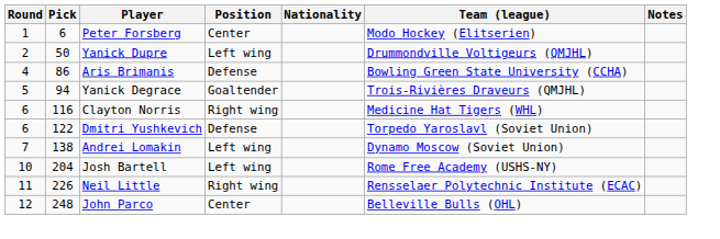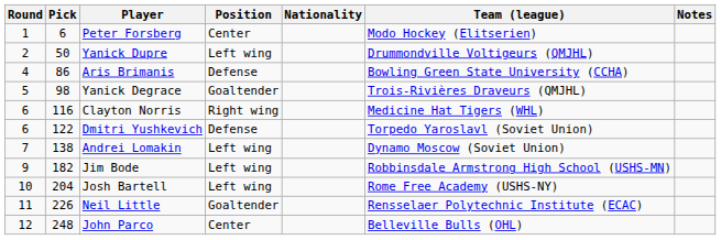 <table class="wikitable">
 <tr>
 <th>Round</th>
 <th>Pick</th>
 <th>Player</th>
 <th>Position</th>
 <th>Nationality</th>
 <th>Team (league)</th>
 <th>Notes</th>
 </tr>
 <tr>
 <td style="text-align:center">1</td>
 <td style="text-align:center">6</td>
 <td><a href='#'>Peter Forsberg</a></td>
 <td>Center</td>
 <td></td>
 <td><a href='#'>Modo Hockey</a> (<a href='#'>Elitserien</a>)</td>
 <td></td>
 </tr>
 <tr>
 <td style="text-align:center">2</td>
 <td style="text-align:center">50</td>
 <td><a href='#'>Yanick Dupre</a></td>
 <td>Left wing</td>
 <td></td>
 <td><a href='#'>Drummondville Voltigeurs</a> (<a href='#'>QMJHL</a>)</td>
 <td></td>
 </tr>
 <tr>
 <td style="text-align:center">4</td>
 <td style="text-align:center">86</td>
 <td><a href='#'>Aris Brimanis</a></td>
 <td>Defense</td>
 <td></td>
 <td><a href='#'>Bowling Green State University</a> (<a href='#'>CCHA</a>)</td>
 <td></td>
 </tr>
 <tr>
 <td style="text-align:center">5</td>
-<td style="text-align:center">94</td>
+<td style="text-align:center">98</td>
 <td>Yanick Degrace</td>
 <td>Goaltender</td>
 <td></td>
 <td><a href='#'>Trois-Rivières Draveurs</a> (QMJHL)</td>
 <td></td>
 </tr>
 <tr>
 <td style="text-align:center">6</td>
 <td style="text-align:center">116</td>
 <td>Clayton Norris</td>
 <td>Right wing</td>
 <td></td>
 <td><a href='#'>Medicine Hat Tigers</a> (<a href='#'>WHL</a>)</td>
 <td></td>
 </tr>
 <tr>
 <td style="text-align:center">6</td>
 <td style="text-align:center">122</td>
 <td><a href='#'>Dmitri Yushkevich</a></td>
 <td>Defense</td>
 <td></td>
 <td><a href='#'>Torpedo Yaroslavl</a> (Soviet Union)</td>
 <td></td>
 </tr>
 <tr>
 <td style="text-align:center">7</td>
 <td style="text-align:center">138</td>
 <td><a href='#'>Andrei Lomakin</a></td>
 <td>Left wing</td>
 <td></td>
 <td><a href='#'>Dynamo Moscow</a> (Soviet Union)</td>
 <td></td>
 </tr>
 <tr>
+<td style="text-align:center">9</td>
+<td style="text-align:center">182</td>
+<td>Jim Bode</td>
+<td>Left wing</td>
+<td></td>
+<td><a href='#'>Robbinsdale Armstrong High School</a> (<a href='#'>USHS-MN</a>)</td>
+<td></td>
+</tr>
+<tr>
 <td style="text-align:center">10</td>
 <td style="text-align:center">204</td>
 <td>Josh Bartell</td>
 <td>Left wing</td>
 <td></td>
 <td><a href='#'>Rome Free Academy</a> (USHS-NY)</td>
 <td></td>
 </tr>
 <tr>
 <td style="text-align:center">11</td>
 <td style="text-align:center">226</td>
 <td><a href='#'>Neil Little</a></td>
-<td>Right wing</td>
+<td>Goaltender</td>
 <td></td>
 <td><a href='#'>Rensselaer Polytechnic Institute</a> (<a href='#'>ECAC</a>)</td>
 <td></td>
 </tr>
 <tr>
 <td style="text-align:center">12</td>
 <td style="text-align:center">248</td>
 <td><a href='#'>John Parco</a></td>
 <td>Center</td>
 <td></td>
 <td><a href='#'>Belleville Bulls</a> (<a href='#'>OHL</a>)</td>
 <td></td>
 </tr>
 </table>
